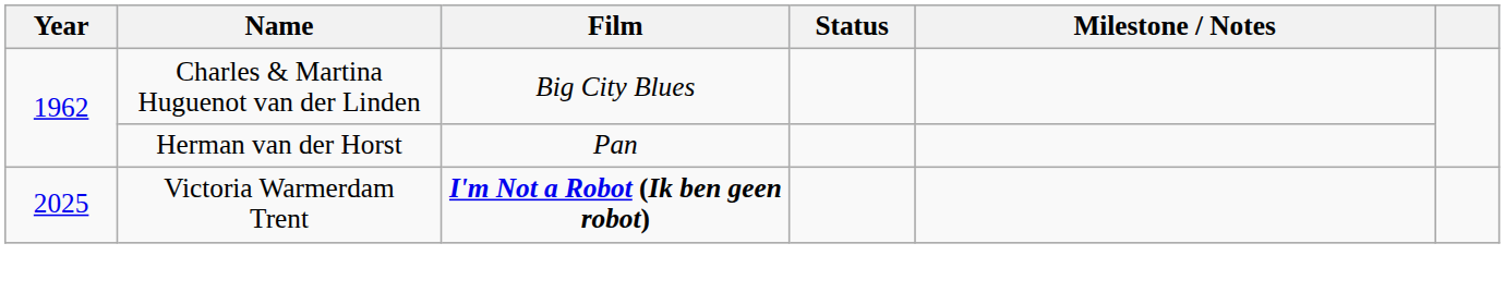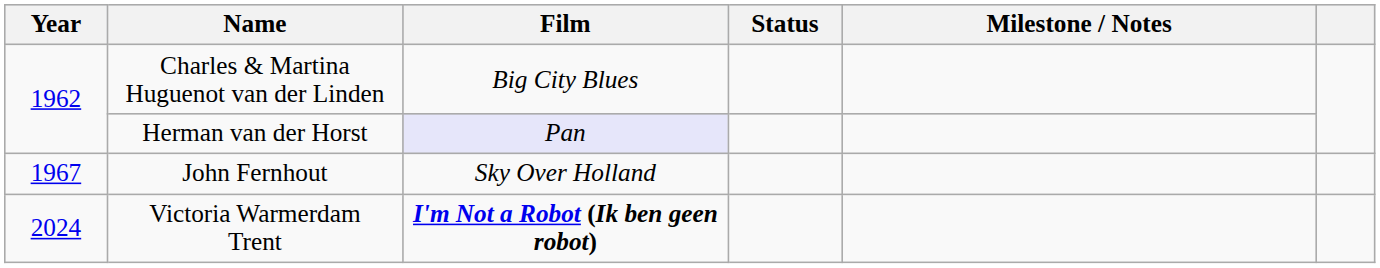 <table class="wikitable" style="text-align: center">
 <tr ---- bgcolor="#ebf5ff">
 <th width="075">Year</th>
 <th width="250">Name</th>
 <th width="300">Film</th>
 <th width="080">Status</th>
 <th width="450">Milestone / Notes</th>
 <th width="050"></th>
 </tr>
 <tr>
 <td rowspan=2><a href='#'>1962</a></td>
 <td>Charles & Martina Huguenot van der Linden</td>
 <td><em>Big City Blues</em></td>
 <td></td>
 <td></td>
 <td rowspan=2></td>
 </tr>
 <tr>
 <td>Herman van der Horst</td>
-<td><em>Pan</em></td>
+<td style="background: lavender;"><em>Pan</em></td>
 <td></td>
 <td></td>
 </tr>
 <tr>
-<td><a href='#'>2025</a></td>
+<td><a href='#'>1967</a></td>
+<td>John Fernhout</td>
+<td><em>Sky Over Holland</em></td>
+<td></td>
+<td></td>
+<td></td>
+</tr>
+<tr>
+<td><a href='#'>2024</a></td>
 <td>Victoria Warmerdam<br>Trent</td>
 <td><strong><em><a href='#'>I'm Not a Robot</a></em> (<em>Ik ben geen robot</em>)</strong></td>
 <td></td>
 <td></td>
 <td></td>
 </tr>
 </table>
